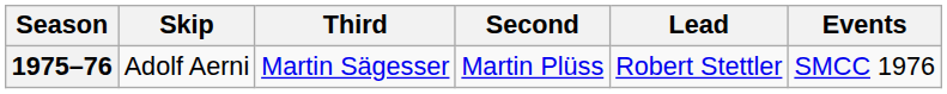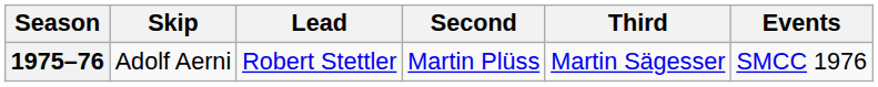 <table class="wikitable">
 <tr>
 <th scope="col">Season</th>
 <th scope="col">Skip</th>
+<th scope="col">Lead</th>
+<th scope="col">Second</th>
 <th scope="col">Third</th>
-<th scope="col">Second</th>
-<th scope="col">Lead</th>
 <th scope="col">Events</th>
 </tr>
 <tr>
 <th scope="row">1975–76</th>
 <td>Adolf Aerni</td>
+<td><a href='#'>Robert Stettler</a></td>
+<td><a href='#'>Martin Plüss</a></td>
 <td><a href='#'>Martin Sägesser</a></td>
-<td><a href='#'>Martin Plüss</a></td>
-<td><a href='#'>Robert Stettler</a></td>
 <td><a href='#'>SMCC</a> 1976 <br> </td>
 </tr>
 </table>
